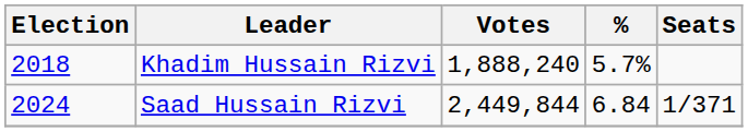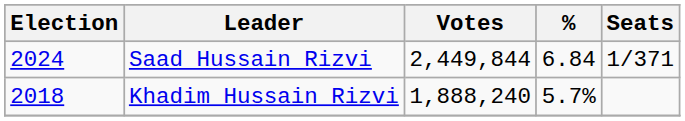 <table class="wikitable">
 <tr>
 <th><strong>Election</strong></th>
 <th>Leader</th>
 <th><strong>Votes</strong></th>
 <th><strong>%</strong></th>
 <th><strong>Seats</strong></th>
 </tr>
 <tr>
+<td><a href='#'>2024</a></td>
+<td><a href='#'>Saad Hussain Rizvi</a></td>
+<td>2,449,844</td>
+<td>6.84</td>
+<td>1/371</td>
+</tr>
+<tr>
 <td><a href='#'>2018</a></td>
 <td><a href='#'>Khadim Hussain Rizvi</a></td>
 <td>1,888,240</td>
 <td>5.7%</td>
 <td></td>
 </tr>
 <tr>
-<td><a href='#'>2024</a></td>
-<td><a href='#'>Saad Hussain Rizvi</a></td>
-<td>2,449,844</td>
-<td>6.84</td>
-<td>1/371</td>
-</tr>
-<tr>
 </tr>
 </table>
